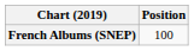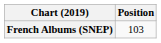 <table class="wikitable plainrowheaders" style="text-align:center">
 <tr>
 <th scope="col">Chart (2019)</th>
 <th scope="col">Position</th>
 </tr>
 <tr>
 <th scope="row">French Albums (SNEP)</th>
-<td>100</td>
+<td>103</td>
 </tr>
 </table>
